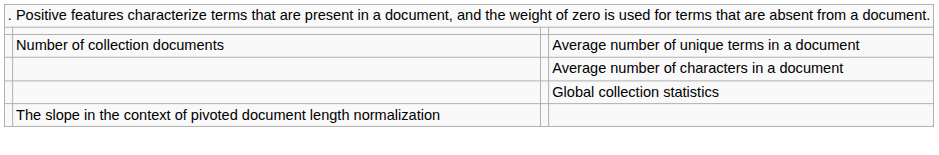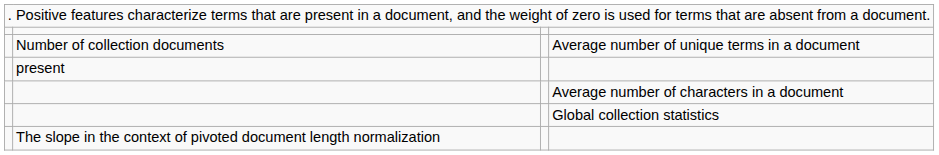 <table class="wikitable">
 <tr>
 <td colspan="4">. Positive features characterize terms that are present in a document, and the weight of zero is used for terms that are absent from a document.</td>
 </tr>
 <tr>
 <td></td>
 <td></td>
 <td></td>
 <td></td>
 </tr>
 <tr>
 <td></td>
 <td>Number of collection documents</td>
 <td></td>
 <td>Average number of unique terms in a document</td>
+</tr>
+<tr>
+<td></td>
+<td> present</td>
+<td></td>
+<td></td>
 </tr>
 <tr>
 <td></td>
 <td></td>
 <td></td>
 <td>Average number of characters in a document</td>
 </tr>
 <tr>
 <td></td>
 <td></td>
 <td></td>
 <td>Global collection statistics</td>
 </tr>
 <tr>
 <td></td>
 <td>The slope in the context of pivoted document length normalization</td>
 <td></td>
 <td></td>
 </tr>
 </table>
